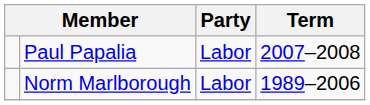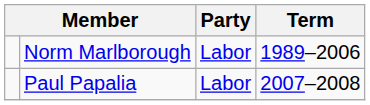 <table class="wikitable">
 <tr>
 <th colspan="2">Member</th>
 <th>Party</th>
 <th>Term</th>
 </tr>
 <tr>
 <td> </td>
+<td><a href='#'>Norm Marlborough</a></td>
+<td><a href='#'>Labor</a></td>
+<td><a href='#'>1989</a>–2006</td>
+</tr>
+<tr>
+<td> </td>
 <td><a href='#'>Paul Papalia</a></td>
 <td><a href='#'>Labor</a></td>
 <td><a href='#'>2007</a>–2008</td>
 </tr>
 <tr>
-<td> </td>
-<td><a href='#'>Norm Marlborough</a></td>
-<td><a href='#'>Labor</a></td>
-<td><a href='#'>1989</a>–2006</td>
-</tr>
-<tr>
 </tr>
 </table>
